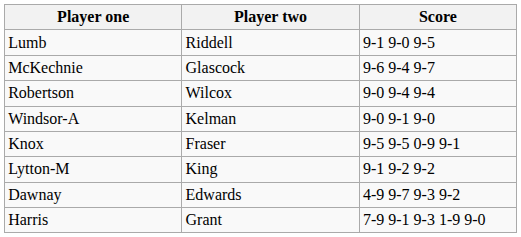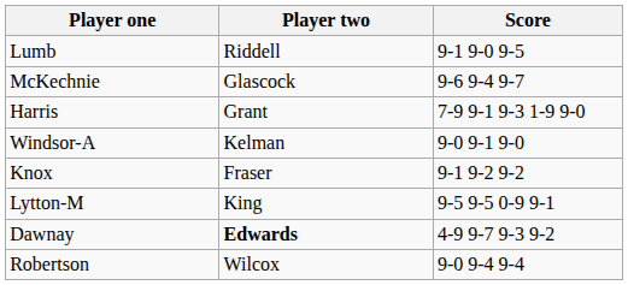 <table class="wikitable">
 <tr>
 <th width=170>Player one</th>
 <th width=170>Player two</th>
 <th width=150>Score</th>
 </tr>
 <tr>
 <td> Lumb</td>
 <td> Riddell</td>
 <td>9-1 9-0 9-5</td>
 </tr>
 <tr>
 <td> McKechnie</td>
 <td> Glascock</td>
 <td>9-6 9-4 9-7</td>
 </tr>
 <tr>
-<td> Robertson</td>
-<td> Wilcox</td>
-<td>9-0 9-4 9-4</td>
+<td> Harris</td>
+<td> Grant</td>
+<td>7-9 9-1 9-3 1-9 9-0</td>
 </tr>
 <tr>
 <td> Windsor-A</td>
 <td> Kelman</td>
 <td>9-0 9-1 9-0</td>
 </tr>
 <tr>
 <td> Knox</td>
 <td> Fraser</td>
-<td>9-5 9-5 0-9 9-1</td>
+<td>9-1 9-2 9-2</td>
 </tr>
 <tr>
 <td> Lytton-M</td>
 <td> King</td>
-<td>9-1 9-2 9-2</td>
+<td>9-5 9-5 0-9 9-1</td>
 </tr>
 <tr>
 <td> Dawnay</td>
-<td> Edwards</td>
+<td><strong> Edwards</strong></td>
 <td>4-9 9-7 9-3 9-2</td>
 </tr>
 <tr>
-<td> Harris</td>
-<td> Grant</td>
-<td>7-9 9-1 9-3 1-9 9-0</td>
+<td> Robertson</td>
+<td> Wilcox</td>
+<td>9-0 9-4 9-4</td>
 </tr>
 </table>
